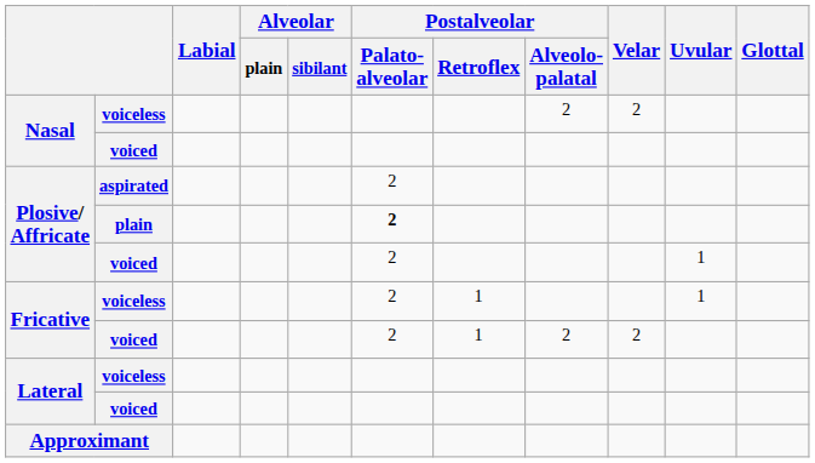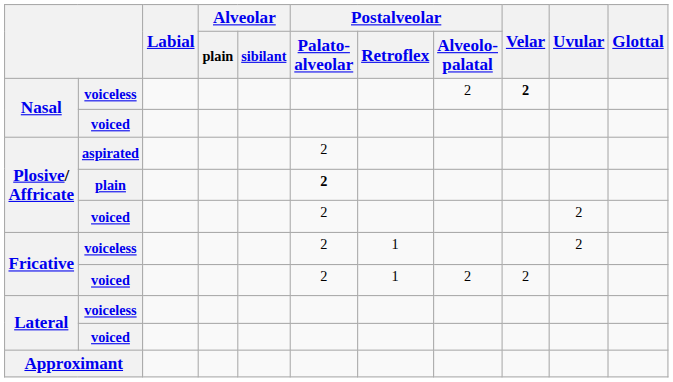 <table class="wikitable" style=text-align:center>
 <tr>
 <th colspan=2 rowspan = 2></th>
 <th rowspan = 2><a href='#'>Labial</a></th>
 <th colspan="2"><a href='#'>Alveolar</a></th>
 <th colspan = 3><a href='#'>Postalveolar</a></th>
 <th rowspan = 2><a href='#'>Velar</a></th>
 <th rowspan = 2><a href='#'>Uvular</a></th>
 <th rowspan = 2><a href='#'>Glottal</a></th>
 </tr>
 <tr>
 <th><small>plain</small></th>
 <th><small><a href='#'>sibilant</a></small></th>
 <th><a href='#'>Palato-<br>alveolar</a></th>
 <th><a href='#'>Retroflex</a></th>
 <th><a href='#'>Alveolo-<br>palatal</a></th>
 </tr>
 <tr>
 <th rowspan = 2><a href='#'>Nasal</a></th>
 <th><small><a href='#'>voiceless</a></small></th>
 <td></td>
 <td></td>
 <td></td>
 <td></td>
 <td></td>
 <td><sup>2</sup></td>
-<td><sup>2</sup></td>
+<td><strong><sup>2</sup></strong></td>
 <td></td>
 <td></td>
 </tr>
 <tr>
 <th><small><a href='#'>voiced</a></small></th>
 <td></td>
 <td></td>
 <td></td>
 <td></td>
 <td></td>
 <td></td>
 <td></td>
 <td></td>
 <td></td>
 </tr>
 <tr>
 <th rowspan = 3><a href='#'>Plosive</a>/<br><a href='#'>Affricate</a></th>
 <th><small><a href='#'>aspirated</a></small></th>
 <td></td>
 <td></td>
 <td></td>
 <td><sup>2</sup></td>
 <td></td>
 <td></td>
 <td></td>
 <td></td>
 <td></td>
 </tr>
 <tr>
 <th><small><a href='#'>plain</a></small></th>
 <td></td>
 <td></td>
 <td></td>
 <td><strong><sup>2</sup></strong></td>
 <td></td>
 <td></td>
 <td></td>
 <td></td>
 <td></td>
 </tr>
 <tr>
 <th><small><a href='#'>voiced</a></small></th>
 <td></td>
 <td></td>
 <td></td>
 <td><sup>2</sup></td>
 <td></td>
 <td></td>
 <td></td>
-<td><sup>1</sup></td>
+<td><sup>2</sup></td>
 <td></td>
 </tr>
 <tr>
 <th rowspan="2"><a href='#'>Fricative</a></th>
 <th><small><a href='#'>voiceless</a></small></th>
 <td></td>
 <td></td>
 <td></td>
 <td><sup>2</sup></td>
 <td><sup>1</sup></td>
 <td></td>
 <td></td>
-<td><sup>1</sup></td>
+<td><sup>2</sup></td>
 <td></td>
 </tr>
 <tr>
 <th><small><a href='#'>voiced</a></small></th>
 <td></td>
 <td></td>
 <td></td>
 <td><sup>2</sup></td>
 <td><sup>1</sup></td>
 <td><sup>2</sup></td>
 <td><sup>2</sup></td>
 <td></td>
 <td></td>
 </tr>
 <tr>
 <th rowspan="2"><a href='#'>Lateral</a></th>
 <th><small><a href='#'>voiceless</a></small></th>
 <td></td>
 <td></td>
 <td></td>
 <td></td>
 <td></td>
 <td></td>
 <td></td>
 <td></td>
 <td></td>
 </tr>
 <tr>
 <th><small><a href='#'>voiced</a></small></th>
 <td></td>
 <td></td>
 <td></td>
 <td></td>
 <td></td>
 <td></td>
 <td></td>
 <td></td>
 <td></td>
 </tr>
 <tr>
 <th colspan="2"><a href='#'>Approximant</a></th>
 <td></td>
 <td></td>
 <td></td>
 <td></td>
 <td></td>
 <td></td>
 <td></td>
 <td></td>
 <td></td>
 </tr>
 </table>
